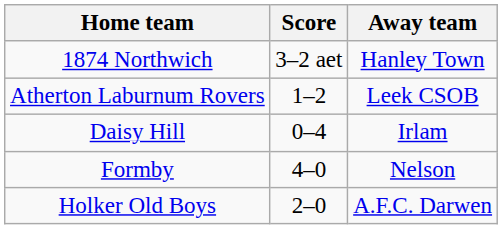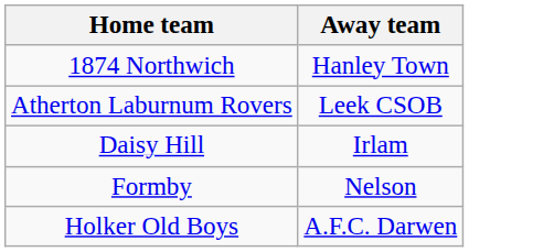 <table class="wikitable" style="text-align: center">
 <tr>
 <th>Home team</th>
-<th>Score</th>
 <th>Away team</th>
 </tr>
 <tr>
 <td><a href='#'>1874 Northwich</a></td>
-<td>3–2 aet</td>
 <td><a href='#'>Hanley Town</a></td>
 </tr>
 <tr>
 <td><a href='#'>Atherton Laburnum Rovers</a></td>
-<td>1–2</td>
 <td><a href='#'>Leek CSOB</a></td>
 </tr>
 <tr>
 <td><a href='#'>Daisy Hill</a></td>
-<td>0–4</td>
 <td><a href='#'>Irlam</a></td>
 </tr>
 <tr>
 <td><a href='#'>Formby</a></td>
-<td>4–0</td>
 <td><a href='#'>Nelson</a></td>
 </tr>
 <tr>
 <td><a href='#'>Holker Old Boys</a></td>
-<td>2–0</td>
 <td><a href='#'>A.F.C. Darwen</a></td>
 </tr>
 </table>
